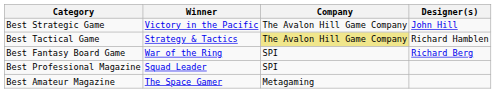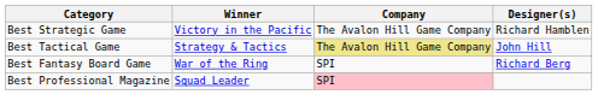 <table class="wikitable">
 <tr>
 <th>Category</th>
 <th>Winner</th>
 <th>Company</th>
 <th>Designer(s)</th>
 </tr>
 <tr>
 <td>Best Strategic Game</td>
 <td><a href='#'>Victory in the Pacific</a></td>
 <td>The Avalon Hill Game Company</td>
-<td><a href='#'>John Hill</a></td>
+<td>Richard Hamblen</td>
 </tr>
 <tr>
 <td>Best Tactical Game</td>
 <td><a href='#'>Strategy & Tactics</a></td>
 <td style="background: khaki;">The Avalon Hill Game Company</td>
-<td>Richard Hamblen</td>
+<td><a href='#'>John Hill</a></td>
 </tr>
 <tr>
 <td>Best Fantasy Board Game</td>
 <td><a href='#'>War of the Ring</a></td>
 <td>SPI</td>
 <td><a href='#'>Richard Berg</a></td>
 </tr>
 <tr>
 <td>Best Professional Magazine</td>
 <td><a href='#'>Squad Leader</a></td>
-<td>SPI</td>
-<td></td>
-</tr>
-<tr>
-<td>Best Amateur Magazine</td>
-<td><a href='#'>The Space Gamer</a></td>
-<td>Metagaming</td>
+<td style="background: pink;">SPI</td>
 <td></td>
 </tr>
 </table>
